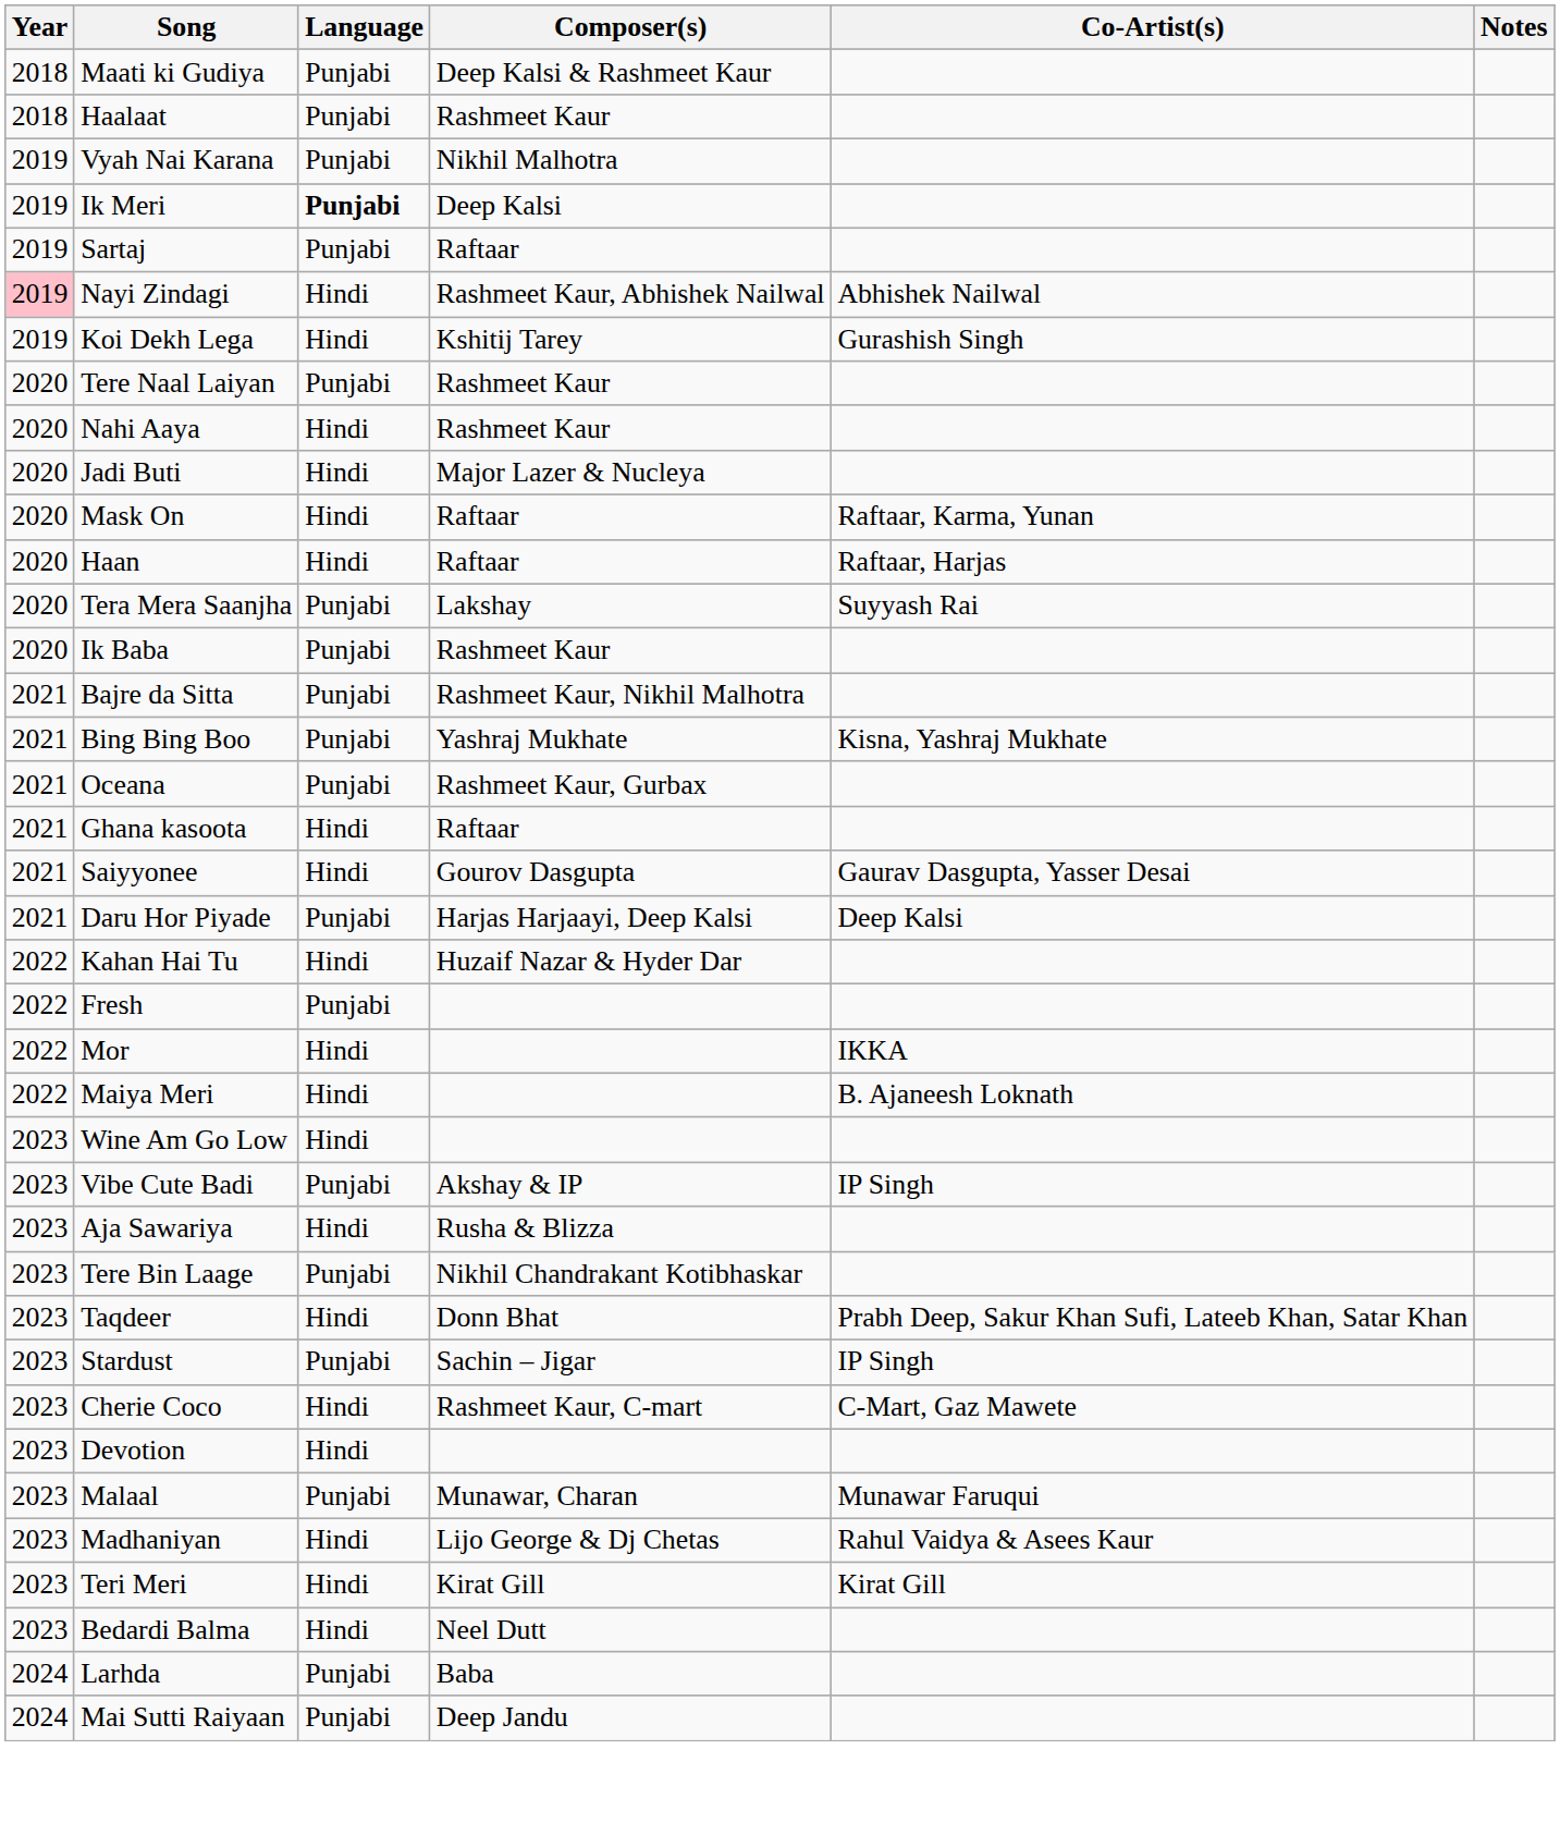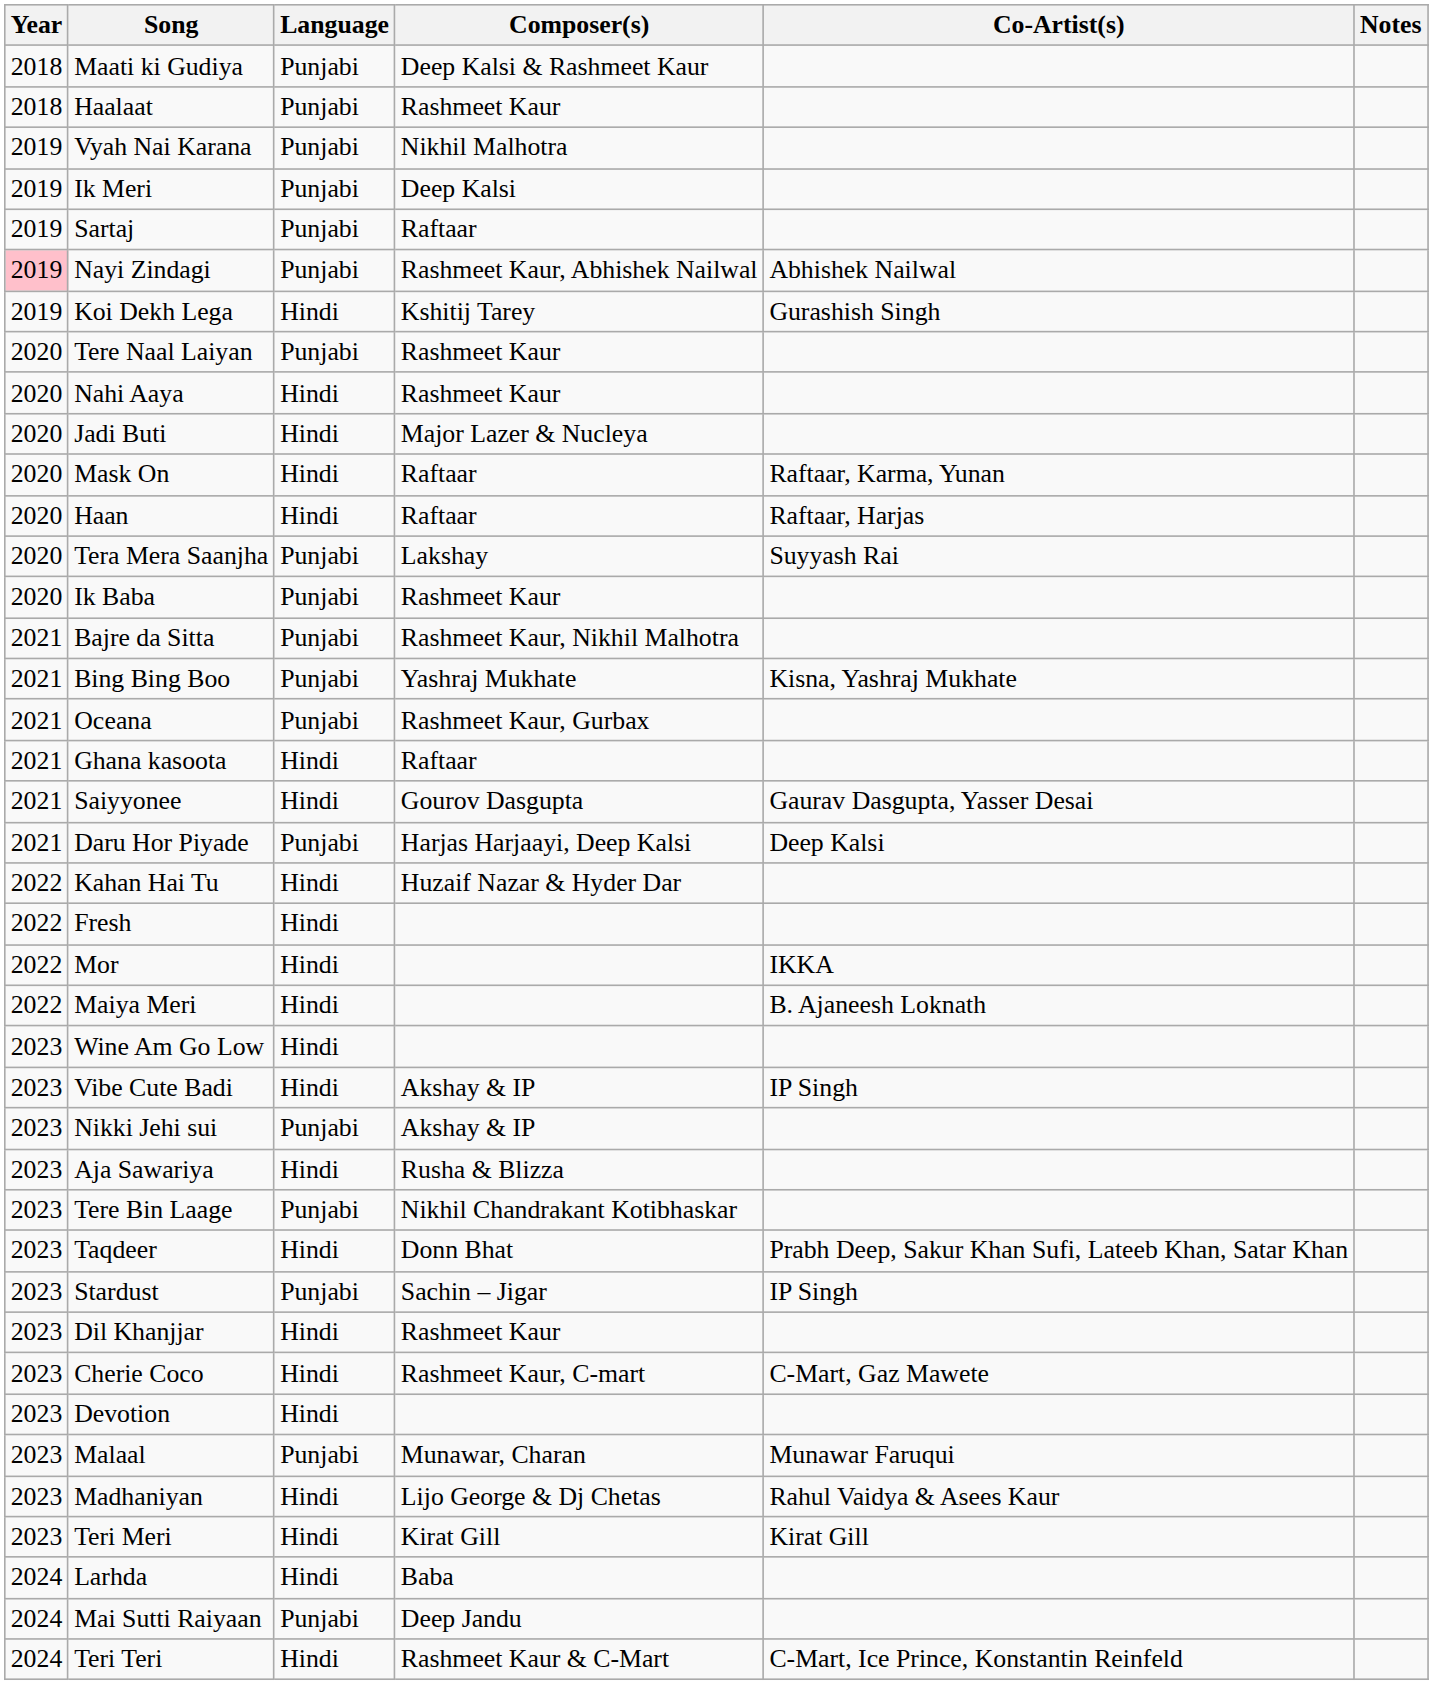 <table class="wikitable">
 <tr>
 <th>Year</th>
 <th>Song</th>
 <th>Language</th>
 <th>Composer(s)</th>
 <th>Co-Artist(s)</th>
 <th>Notes</th>
 </tr>
 <tr>
 <td>2018</td>
 <td>Maati ki Gudiya</td>
 <td>Punjabi</td>
 <td>Deep Kalsi & Rashmeet Kaur</td>
 <td></td>
 <td></td>
 </tr>
 <tr>
 <td>2018</td>
 <td>Haalaat</td>
 <td>Punjabi</td>
 <td>Rashmeet Kaur</td>
 <td></td>
 <td></td>
 </tr>
 <tr>
 <td>2019</td>
 <td>Vyah Nai Karana</td>
 <td>Punjabi</td>
 <td>Nikhil Malhotra</td>
 <td></td>
 <td></td>
 </tr>
 <tr>
 <td>2019</td>
 <td>Ik Meri</td>
-<td><strong>Punjabi</strong></td>
+<td>Punjabi</td>
 <td>Deep Kalsi</td>
 <td></td>
 <td></td>
 </tr>
 <tr>
 <td>2019</td>
 <td>Sartaj</td>
 <td>Punjabi</td>
 <td>Raftaar</td>
 <td></td>
 <td></td>
 </tr>
 <tr>
 <td style="background: pink;">2019</td>
 <td>Nayi Zindagi</td>
-<td>Hindi</td>
+<td>Punjabi</td>
 <td>Rashmeet Kaur, Abhishek Nailwal</td>
 <td>Abhishek Nailwal</td>
 <td></td>
 </tr>
 <tr>
 <td>2019</td>
 <td>Koi Dekh Lega</td>
 <td>Hindi</td>
 <td>Kshitij Tarey</td>
 <td>Gurashish Singh</td>
 <td></td>
 </tr>
 <tr>
 <td>2020</td>
 <td>Tere Naal Laiyan</td>
 <td>Punjabi</td>
 <td>Rashmeet Kaur</td>
 <td></td>
 <td></td>
 </tr>
 <tr>
 <td>2020</td>
 <td>Nahi Aaya</td>
 <td>Hindi</td>
 <td>Rashmeet Kaur</td>
 <td></td>
 <td></td>
 </tr>
 <tr>
 <td>2020</td>
 <td>Jadi Buti</td>
 <td>Hindi</td>
 <td>Major Lazer & Nucleya</td>
 <td></td>
 <td></td>
 </tr>
 <tr>
 <td>2020</td>
 <td>Mask On</td>
 <td>Hindi</td>
 <td>Raftaar</td>
 <td>Raftaar, Karma, Yunan</td>
 <td></td>
 </tr>
 <tr>
 <td>2020</td>
 <td>Haan</td>
 <td>Hindi</td>
 <td>Raftaar</td>
 <td>Raftaar, Harjas</td>
 <td></td>
 </tr>
 <tr>
 <td>2020</td>
 <td>Tera Mera Saanjha</td>
 <td>Punjabi</td>
 <td>Lakshay</td>
 <td>Suyyash Rai</td>
 <td></td>
 </tr>
 <tr>
 <td>2020</td>
 <td>Ik Baba</td>
 <td>Punjabi</td>
 <td>Rashmeet Kaur</td>
 <td></td>
 <td></td>
 </tr>
 <tr>
 <td>2021</td>
 <td>Bajre da Sitta</td>
 <td>Punjabi</td>
 <td>Rashmeet Kaur, Nikhil Malhotra</td>
 <td></td>
 <td></td>
 </tr>
 <tr>
 <td>2021</td>
 <td>Bing Bing Boo</td>
 <td>Punjabi</td>
 <td>Yashraj Mukhate</td>
 <td>Kisna, Yashraj Mukhate</td>
 <td></td>
 </tr>
 <tr>
 <td>2021</td>
 <td>Осеana</td>
 <td>Punjabi</td>
 <td>Rashmeet Kaur, Gurbax</td>
 <td></td>
 <td></td>
 </tr>
 <tr>
 <td>2021</td>
 <td>Ghana kasoota</td>
 <td>Hindi</td>
 <td>Raftaar</td>
 <td></td>
 <td></td>
 </tr>
 <tr>
 <td>2021</td>
 <td>Saiyyonee</td>
 <td>Hindi</td>
 <td>Gourov Dasgupta</td>
 <td>Gaurav Dasgupta, Yasser Desai</td>
 <td></td>
 </tr>
 <tr>
 <td>2021</td>
 <td>Daru Hor Piyade</td>
 <td>Punjabi</td>
 <td>Harjas Harjaayi, Deep Kalsi</td>
 <td>Deep Kalsi</td>
 <td></td>
 </tr>
 <tr>
 <td>2022</td>
 <td>Kahan Hai Tu</td>
 <td>Hindi</td>
 <td>Huzaif Nazar & Hyder Dar</td>
 <td></td>
 <td></td>
 </tr>
 <tr>
 <td>2022</td>
 <td>Fresh</td>
-<td>Punjabi</td>
+<td>Hindi</td>
 <td></td>
 <td></td>
 <td></td>
 </tr>
 <tr>
 <td>2022</td>
 <td>Mor</td>
 <td>Hindi</td>
 <td></td>
 <td>IKKA</td>
 <td></td>
 </tr>
 <tr>
 <td>2022</td>
 <td>Maiya Meri</td>
 <td>Hindi</td>
 <td></td>
 <td>B. Ajaneesh Loknath</td>
 <td></td>
 </tr>
 <tr>
 <td>2023</td>
 <td>Wine Am Go Low</td>
 <td>Hindi</td>
 <td></td>
 <td></td>
 <td></td>
 </tr>
 <tr>
 <td>2023</td>
 <td>Vibe Cute Badi</td>
+<td>Hindi</td>
+<td>Akshay & IP</td>
+<td>IP Singh</td>
+<td></td>
+</tr>
+<tr>
+<td>2023</td>
+<td>Nikki Jehi sui</td>
 <td>Punjabi</td>
 <td>Akshay & IP</td>
-<td>IP Singh</td>
+<td></td>
 <td></td>
 </tr>
 <tr>
 <td>2023</td>
 <td>Aja Sawariya</td>
 <td>Hindi</td>
 <td>Rusha & Blizza</td>
 <td></td>
 <td></td>
 </tr>
 <tr>
 <td>2023</td>
 <td>Tere Bin Laage</td>
 <td>Punjabi</td>
 <td>Nikhil Chandrakant Kotibhaskar</td>
 <td></td>
 <td></td>
 </tr>
 <tr>
 <td>2023</td>
 <td>Taqdeer</td>
 <td>Hindi</td>
 <td>Donn Bhat</td>
 <td>Prabh Deep, Sakur Khan Sufi, Lateeb Khan, Satar Khan</td>
 <td></td>
 </tr>
 <tr>
 <td>2023</td>
 <td>Stardust</td>
 <td>Punjabi</td>
 <td>Sachin – Jigar</td>
 <td>IP Singh</td>
+<td></td>
+</tr>
+<tr>
+<td>2023</td>
+<td>Dil Khanjjar</td>
+<td>Hindi</td>
+<td>Rashmeet Kaur</td>
+<td></td>
 <td></td>
 </tr>
 <tr>
 <td>2023</td>
 <td>Cherie Coco</td>
 <td>Hindi</td>
 <td>Rashmeet Kaur, C-mart</td>
 <td>C-Mart, Gaz Mawete</td>
 <td></td>
 </tr>
 <tr>
 <td>2023</td>
 <td>Devotion</td>
 <td>Hindi</td>
 <td></td>
 <td></td>
 <td></td>
 </tr>
 <tr>
 <td>2023</td>
 <td>Malaal</td>
 <td>Punjabi</td>
 <td>Munawar, Charan</td>
 <td>Munawar Faruqui</td>
 <td></td>
 </tr>
 <tr>
 <td>2023</td>
 <td>Madhaniyan</td>
 <td>Hindi</td>
 <td>Lijo George & Dj Chetas</td>
 <td>Rahul Vaidya & Asees Kaur</td>
 <td></td>
 </tr>
 <tr>
 <td>2023</td>
 <td>Teri Meri</td>
 <td>Hindi</td>
 <td>Kirat Gill</td>
 <td>Kirat Gill</td>
 <td></td>
 </tr>
 <tr>
-<td>2023</td>
-<td>Bedardi Balma</td>
-<td>Hindi</td>
-<td>Neel Dutt</td>
-<td></td>
-<td></td>
-</tr>
-<tr>
 <td>2024</td>
 <td>Larhda</td>
-<td>Punjabi</td>
+<td>Hindi</td>
 <td>Baba</td>
 <td></td>
 <td></td>
 </tr>
 <tr>
 <td>2024</td>
 <td>Mai Sutti Raiyaan</td>
 <td>Punjabi</td>
 <td>Deep Jandu</td>
 <td></td>
 <td></td>
 </tr>
+<tr>
+<td>2024</td>
+<td>Teri Teri</td>
+<td>Hindi</td>
+<td>Rashmeet Kaur & C-Mart</td>
+<td>C-Mart, Ice Prince, Konstantin Reinfeld</td>
+<td></td>
+</tr>
 </table>
